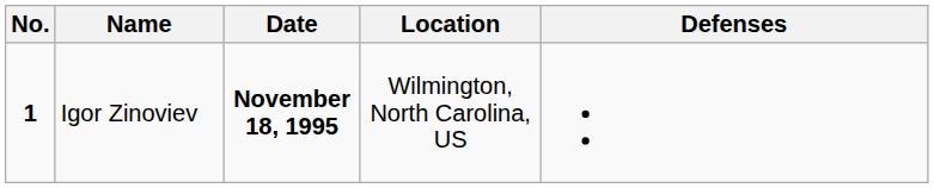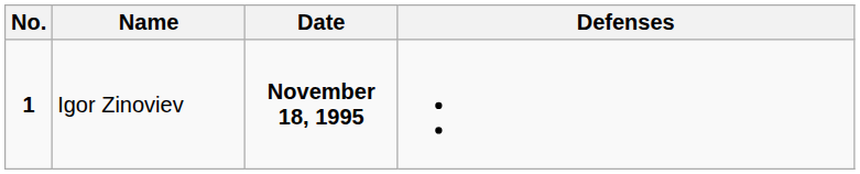 <table class="wikitable" width="99%" style="text-align:center;">
 <tr>
 <th width=1%>No.</th>
 <th width=19%>Name</th>
 <th width=15%>Date</th>
-<th width=20%>Location</th>
 <th width=45%>Defenses</th>
 </tr>
 <tr>
 <td align=center><strong>1</strong></td>
 <td align="left"> Igor Zinoviev<br></td>
 <td><strong>November 18, 1995<br></strong></td>
-<td>Wilmington, North Carolina, US</td>
 <td align="left"><br><ul><li></li><li></li></ul></td>
 </tr>
 </table>
